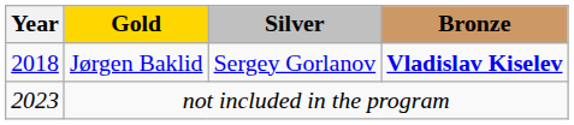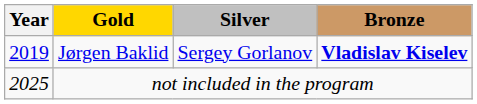 <table class="wikitable">
 <tr>
 <th>Year</th>
 <td align=center bgcolor=gold><strong>Gold</strong></td>
 <td align=center bgcolor=silver><strong>Silver</strong></td>
 <td align=center bgcolor=cc9966><strong>Bronze</strong></td>
 </tr>
 <tr>
-<td><a href='#'>2018</a></td>
+<td><a href='#'>2019</a></td>
 <td> <a href='#'>Jørgen Baklid</a></td>
 <td> <a href='#'>Sergey Gorlanov</a></td>
 <td><strong> <a href='#'>Vladislav Kiselev</a></strong></td>
 </tr>
 <tr>
-<td><em>2023</em></td>
+<td><em>2025</em></td>
 <td colspan=3 align=center><em>not included in the program</em></td>
 </tr>
 </table>
